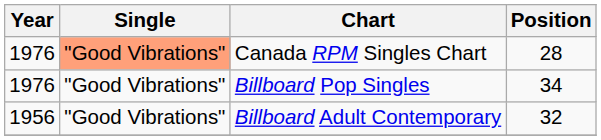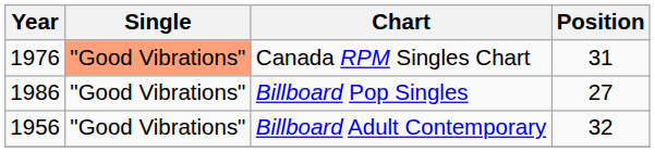 <table class="wikitable">
 <tr>
 <th align="left">Year</th>
 <th align="left">Single</th>
 <th align="left">Chart</th>
 <th align="left">Position</th>
 </tr>
 <tr>
 <td>1976</td>
 <td style="background: lightsalmon;">"Good Vibrations"</td>
 <td>Canada <em><a href='#'>RPM</a></em> Singles Chart</td>
-<td align="center">28</td>
+<td align="center">31</td>
 </tr>
 <tr>
-<td>1976</td>
+<td>1986</td>
 <td>"Good Vibrations"</td>
 <td><em><a href='#'>Billboard</a></em> <a href='#'>Pop Singles</a></td>
-<td align="center">34</td>
+<td align="center">27</td>
 </tr>
 <tr>
 <td>1956</td>
 <td>"Good Vibrations"</td>
 <td><em><a href='#'>Billboard</a></em> <a href='#'>Adult Contemporary</a></td>
 <td align="center">32</td>
 </tr>
 <tr>
 </tr>
 </table>
